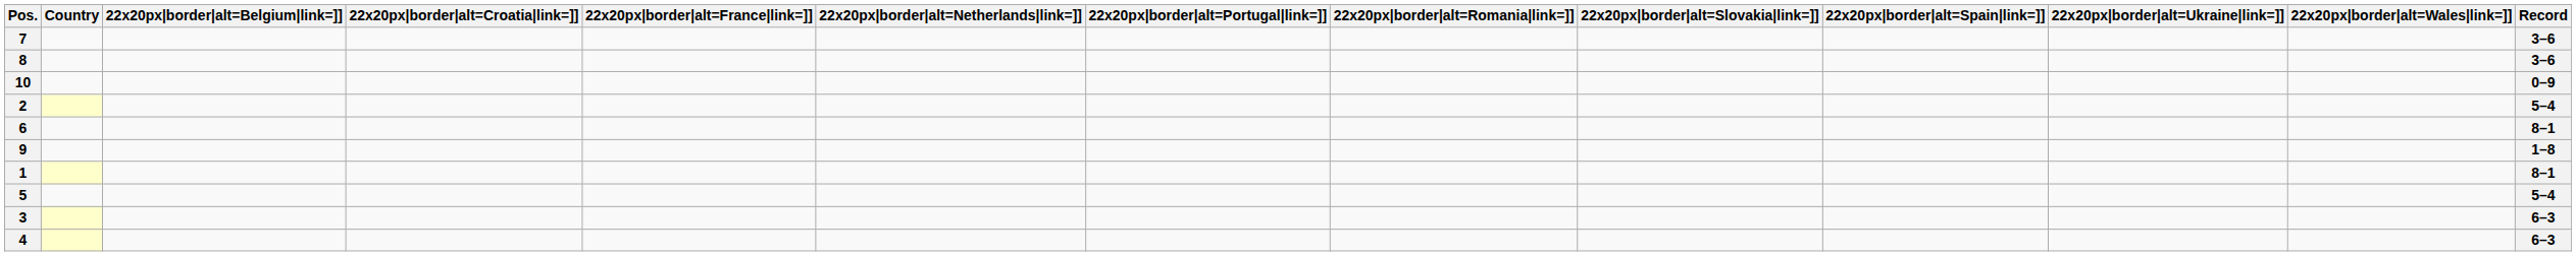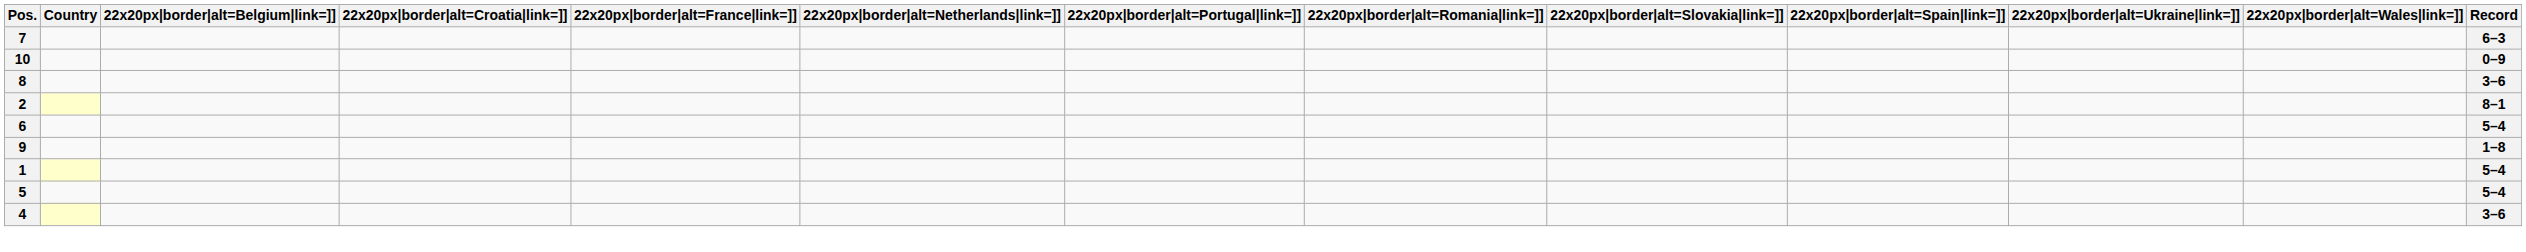 <table class="wikitable sortable nowrap" style="text-align:center; font-size:0.9em;">
 <tr>
 <th>Pos.</th>
 <th>Country</th>
 <th [[Image:>22x20px|border|alt=Belgium|link=]]</th>
 <th [[Image:>22x20px|border|alt=Croatia|link=]]</th>
 <th [[Image:>22x20px|border|alt=France|link=]]</th>
 <th [[Image:>22x20px|border|alt=Netherlands|link=]]</th>
 <th [[Image:>22x20px|border|alt=Portugal|link=]]</th>
 <th [[Image:>22x20px|border|alt=Romania|link=]]</th>
 <th [[Image:>22x20px|border|alt=Slovakia|link=]]</th>
 <th [[Image:>22x20px|border|alt=Spain|link=]]</th>
 <th [[Image:>22x20px|border|alt=Ukraine|link=]]</th>
 <th [[Image:>22x20px|border|alt=Wales|link=]]</th>
 <th>Record</th>
 </tr>
 <tr>
 <th>7</th>
 <td style="text-align:left;"></td>
 <td></td>
 <td></td>
 <td></td>
 <td></td>
 <td></td>
 <td></td>
 <td></td>
 <td></td>
 <td></td>
 <td></td>
-<th>3–6</th>
+<th>6–3</th>
+</tr>
+<tr>
+<th>10</th>
+<td style="text-align:left;"></td>
+<td></td>
+<td></td>
+<td></td>
+<td></td>
+<td></td>
+<td></td>
+<td></td>
+<td></td>
+<td></td>
+<td></td>
+<th>0–9</th>
 </tr>
 <tr>
 <th>8</th>
 <td style="text-align:left;"></td>
 <td></td>
 <td></td>
 <td></td>
 <td></td>
 <td></td>
 <td></td>
 <td></td>
 <td></td>
 <td></td>
 <td></td>
 <th>3–6</th>
 </tr>
 <tr>
-<th>10</th>
-<td style="text-align:left;"></td>
-<td></td>
-<td></td>
-<td></td>
-<td></td>
-<td></td>
-<td></td>
-<td></td>
-<td></td>
-<td></td>
-<td></td>
-<th>0–9</th>
-</tr>
-<tr>
 <th>2</th>
 <td style="text-align:left; background:#ffffcc;"></td>
 <td></td>
 <td></td>
 <td></td>
 <td></td>
 <td></td>
 <td></td>
 <td></td>
 <td></td>
 <td></td>
 <td></td>
-<th>5–4</th>
+<th>8–1</th>
 </tr>
 <tr>
 <th>6</th>
 <td style="text-align:left;"></td>
 <td></td>
 <td></td>
 <td></td>
 <td></td>
 <td></td>
 <td></td>
 <td></td>
 <td></td>
 <td></td>
 <td></td>
-<th>8–1</th>
+<th>5–4</th>
 </tr>
 <tr>
 <th>9</th>
 <td style="text-align:left;"></td>
 <td></td>
 <td></td>
 <td></td>
 <td></td>
 <td></td>
 <td></td>
 <td></td>
 <td></td>
 <td></td>
 <td></td>
 <th>1–8</th>
 </tr>
 <tr>
 <th>1</th>
 <td style="text-align:left; background:#ffffcc;"></td>
 <td></td>
 <td></td>
 <td></td>
 <td></td>
 <td></td>
 <td></td>
 <td></td>
 <td></td>
 <td></td>
 <td></td>
-<th>8–1</th>
+<th>5–4</th>
 </tr>
 <tr>
 <th>5</th>
 <td style="text-align:left;"></td>
 <td></td>
 <td></td>
 <td></td>
 <td></td>
 <td></td>
 <td></td>
 <td></td>
 <td></td>
 <td></td>
 <td></td>
 <th>5–4</th>
 </tr>
 <tr>
-<th>3</th>
-<td style="text-align:left; background:#ffffcc;"></td>
-<td></td>
-<td></td>
-<td></td>
-<td></td>
-<td></td>
-<td></td>
-<td></td>
-<td></td>
-<td></td>
-<td></td>
-<th>6–3</th>
-</tr>
-<tr>
 <th>4</th>
 <td style="text-align:left; background:#ffffcc;"></td>
 <td></td>
 <td></td>
 <td></td>
 <td></td>
 <td></td>
 <td></td>
 <td></td>
 <td></td>
 <td></td>
 <td></td>
-<th>6–3</th>
+<th>3–6</th>
 </tr>
 </table>
